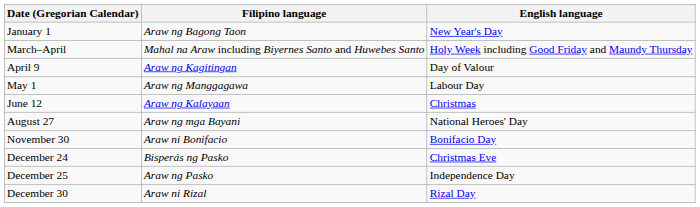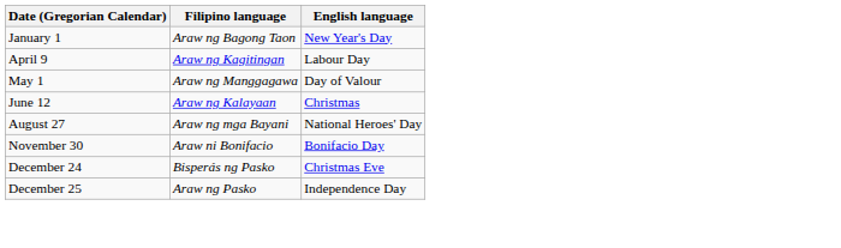 <table class="wikitable">
 <tr>
 <th>Date (Gregorian Calendar)</th>
 <th>Filipino language</th>
 <th>English language</th>
 </tr>
 <tr>
 <td>January 1</td>
 <td><em>Araw ng Bagong Taon</em></td>
 <td><a href='#'>New Year's Day</a></td>
 </tr>
 <tr>
-<td>March–April</td>
-<td><em>Mahal na Araw</em> including <em>Biyernes Santo</em> and <em>Huwebes Santo</em></td>
-<td><a href='#'>Holy Week</a> including <a href='#'>Good Friday</a> and <a href='#'>Maundy Thursday</a></td>
-</tr>
-<tr>
 <td>April 9</td>
 <td><em><a href='#'>Araw ng Kagitingan</a></em></td>
-<td>Day of Valour</td>
+<td>Labour Day</td>
 </tr>
 <tr>
 <td>May 1</td>
 <td><em>Araw ng Manggagawa</em></td>
-<td>Labour Day</td>
+<td>Day of Valour</td>
 </tr>
 <tr>
 <td>June 12</td>
 <td><em><a href='#'>Araw ng Kalayaan</a></em></td>
 <td><a href='#'>Christmas</a></td>
 </tr>
 <tr>
 <td>August 27</td>
 <td><em>Araw ng mga Bayani</em></td>
 <td>National Heroes' Day</td>
 </tr>
 <tr>
 <td>November 30</td>
 <td><em>Araw ni Bonifacio</em></td>
 <td><a href='#'>Bonifacio Day</a></td>
 </tr>
 <tr>
 <td>December 24</td>
 <td><em>Bisperás ng Pasko</em></td>
 <td><a href='#'>Christmas Eve</a></td>
 </tr>
 <tr>
 <td>December 25</td>
 <td><em>Araw ng Pasko</em></td>
 <td>Independence Day</td>
 </tr>
-<tr>
-<td>December 30</td>
-<td><em>Araw ni Rizal</em></td>
-<td><a href='#'>Rizal Day</a></td>
-</tr>
 </table>
